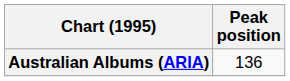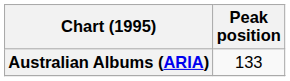 <table class="wikitable sortable plainrowheaders" style="text-align:center">
 <tr>
 <th scope="col">Chart (1995)</th>
 <th scope="col">Peak<br>position</th>
 </tr>
 <tr>
 <th scope="row">Australian Albums (<a href='#'>ARIA</a>)</th>
-<td align="center">136</td>
+<td align="center">133</td>
 </tr>
 <tr>
 </tr>
 <tr>
 </tr>
 <tr>
 </tr>
 <tr>
 </tr>
 </table>
